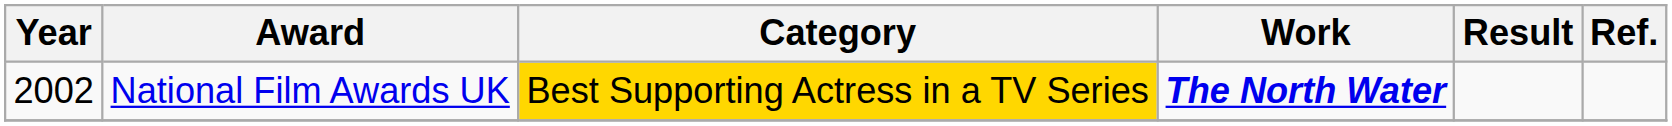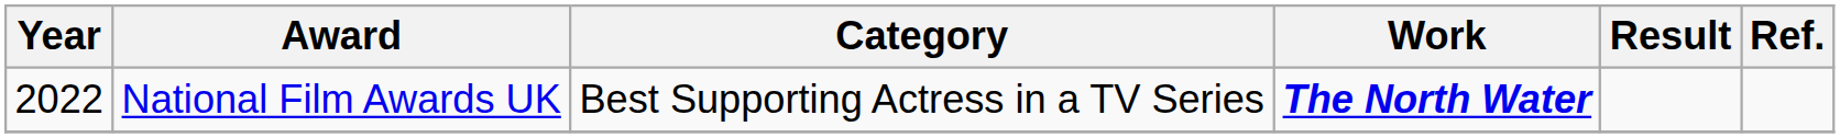 <table class="wikitable">
 <tr>
 <th>Year</th>
 <th>Award</th>
 <th>Category</th>
 <th>Work</th>
 <th>Result</th>
 <th>Ref.</th>
 </tr>
 <tr>
-<td align=center>2002</td>
+<td align=center>2022</td>
 <td><a href='#'>National Film Awards UK</a></td>
-<td style="background: gold;">Best Supporting Actress in a TV Series</td>
+<td>Best Supporting Actress in a TV Series</td>
 <td align=center><strong><em><a href='#'>The North Water</a></em></strong></td>
 <td></td>
 <td style="text-align:center;"></td>
 </tr>
 <tr>
 </tr>
 </table>
